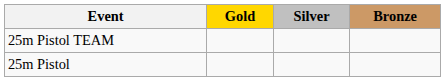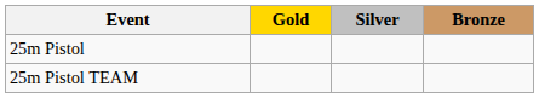 <table class="wikitable" width=70% style="font-size:90%; text-align:left;">
 <tr align=center>
 <th>Event</th>
 <td bgcolor=gold><strong>Gold</strong></td>
 <td bgcolor=silver><strong>Silver</strong></td>
 <td bgcolor=cc9966><strong>Bronze</strong></td>
 </tr>
 <tr>
+<td>25m Pistol</td>
+<td></td>
+<td></td>
+<td></td>
+</tr>
+<tr>
 <td>25m Pistol TEAM</td>
 <td></td>
 <td></td>
 <td></td>
 </tr>
-<tr>
-<td>25m Pistol</td>
-<td></td>
-<td></td>
-<td></td>
-</tr>
 </table>
